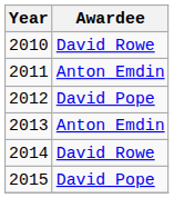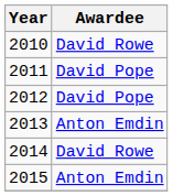 <table class="wikitable">
 <tr>
 <th align="left">Year</th>
 <th align="left">Awardee</th>
 </tr>
 <tr>
 <td>2010</td>
 <td align="centr"><a href='#'>David Rowe</a></td>
 </tr>
 <tr>
 <td>2011</td>
-<td align="centr"><a href='#'>Anton Emdin</a></td>
+<td align="centr"><a href='#'>David Pope</a></td>
 </tr>
 <tr>
 <td>2012</td>
 <td align="centr"><a href='#'>David Pope</a></td>
 </tr>
 <tr>
 <td>2013</td>
 <td align="centr"><a href='#'>Anton Emdin</a></td>
 </tr>
 <tr>
 <td>2014</td>
 <td align="centr"><a href='#'>David Rowe</a></td>
 </tr>
 <tr>
 <td>2015</td>
-<td align="centr"><a href='#'>David Pope</a></td>
+<td align="centr"><a href='#'>Anton Emdin</a></td>
 </tr>
 <tr>
 </tr>
 </table>
